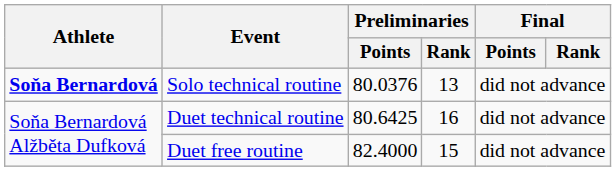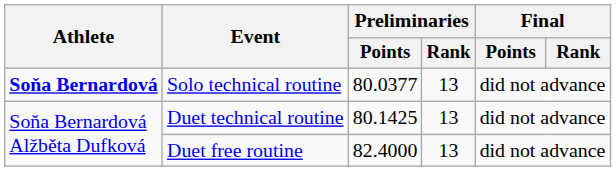 <table class=wikitable style="font-size:90%">
 <tr>
 <th rowspan="2">Athlete</th>
 <th rowspan="2">Event</th>
 <th colspan="2">Preliminaries</th>
 <th colspan="2">Final</th>
 </tr>
 <tr style="font-size:95%">
 <th>Points</th>
 <th>Rank</th>
 <th>Points</th>
 <th>Rank</th>
 </tr>
 <tr align=center>
 <td align=left><strong><a href='#'>Soňa Bernardová</a></strong></td>
 <td align=left><a href='#'>Solo technical routine</a></td>
-<td>80.0376</td>
+<td>80.0377</td>
 <td>13</td>
 <td colspan=2>did not advance</td>
 </tr>
 <tr align=center>
 <td align=left rowspan=2><a href='#'>Soňa Bernardová</a><br><a href='#'>Alžběta Dufková</a></td>
 <td align=left><a href='#'>Duet technical routine</a></td>
-<td>80.6425</td>
-<td>16</td>
+<td>80.1425</td>
+<td>13</td>
 <td colspan=2>did not advance</td>
 </tr>
 <tr align=center>
 <td align=left><a href='#'>Duet free routine</a></td>
 <td>82.4000</td>
-<td>15</td>
+<td>13</td>
 <td colspan=2>did not advance</td>
 </tr>
 </table>
